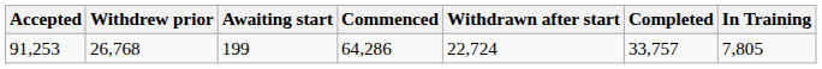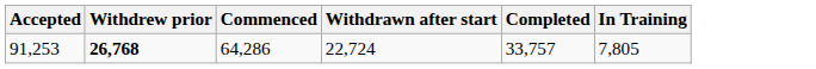 <table class="wikitable">
 <tr>
 <th>Accepted</th>
 <th>Withdrew prior</th>
-<th>Awaiting start</th>
 <th>Commenced</th>
 <th>Withdrawn after start</th>
 <th>Completed</th>
 <th>In Training</th>
 </tr>
 <tr>
 <td>91,253</td>
-<td>26,768</td>
-<td>199</td>
+<td><strong>26,768</strong></td>
 <td>64,286</td>
 <td>22,724</td>
 <td>33,757</td>
 <td>7,805</td>
 </tr>
 </table>
